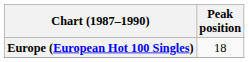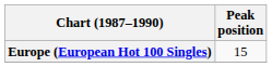 <table class="wikitable sortable plainrowheaders" style="text-align:center">
 <tr>
 <th scope="col">Chart (1987–1990)</th>
 <th scope="col">Peak<br>position</th>
 </tr>
 <tr>
 <th scope="row">Europe (<a href='#'>European Hot 100 Singles</a>)</th>
-<td>18</td>
+<td>15</td>
 </tr>
 <tr>
 </tr>
 <tr>
 </tr>
 <tr>
 </tr>
 <tr>
 </tr>
 </table>
